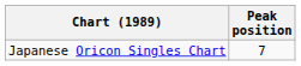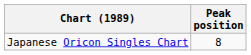 <table class="wikitable">
 <tr>
 <th>Chart (1989)</th>
 <th>Peak<br>position</th>
 </tr>
 <tr>
 <td>Japanese <a href='#'>Oricon Singles Chart</a></td>
-<td align="center">7</td>
+<td align="center">8</td>
 </tr>
 </table>
